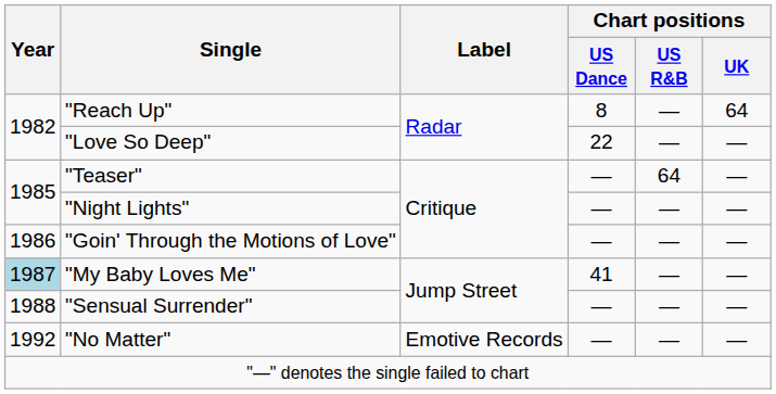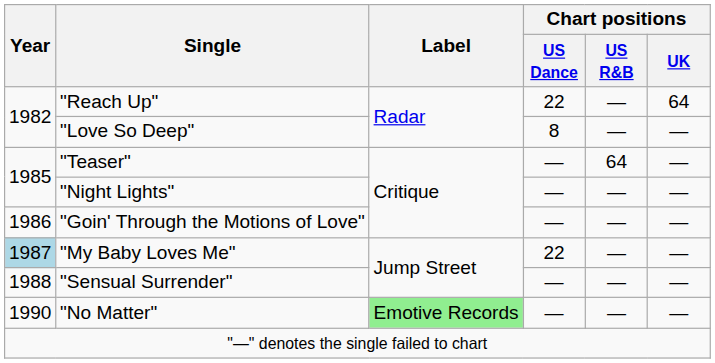 <table class="wikitable">
 <tr>
 <th rowspan="2">Year</th>
 <th rowspan="2">Single</th>
 <th rowspan="2">Label</th>
 <th colspan="4">Chart positions</th>
 </tr>
 <tr>
 <th width="45"><small><a href='#'>US Dance</a></small><br></th>
 <th width="45"><small><a href='#'>US R&B</a></small><br></th>
 <th width="45"><small><a href='#'>UK</a></small><br></th>
 </tr>
 <tr>
 <td rowspan="2">1982</td>
 <td>"Reach Up"</td>
 <td rowspan="2"><a href='#'>Radar</a></td>
-<td align=center>8</td>
+<td align=center>22</td>
 <td align=center>―</td>
 <td align=center>64</td>
 </tr>
 <tr>
 <td>"Love So Deep"</td>
-<td align=center>22</td>
+<td align=center>8</td>
 <td align=center>―</td>
 <td align=center>―</td>
 </tr>
 <tr>
 <td rowspan="2">1985</td>
 <td>"Teaser"</td>
 <td rowspan="3">Critique</td>
 <td align=center>―</td>
 <td align=center>64</td>
 <td align=center>―</td>
 </tr>
 <tr>
 <td>"Night Lights"</td>
 <td align=center>―</td>
 <td align=center>―</td>
 <td align=center>―</td>
 </tr>
 <tr>
 <td>1986</td>
 <td>"Goin' Through the Motions of Love"</td>
 <td align=center>—</td>
 <td align=center>―</td>
 <td align=center>―</td>
 </tr>
 <tr>
 <td style="background: lightblue;">1987</td>
 <td>"My Baby Loves Me"</td>
 <td rowspan="2">Jump Street</td>
-<td align=center>41</td>
+<td align=center>22</td>
 <td align=center>―</td>
 <td align=center>―</td>
 </tr>
 <tr>
 <td>1988</td>
 <td>"Sensual Surrender"</td>
 <td align=center>―</td>
 <td align=center>―</td>
 <td align=center>―</td>
 </tr>
 <tr>
-<td>1992</td>
+<td>1990</td>
 <td>"No Matter"</td>
-<td>Emotive Records</td>
+<td style="background: lightgreen;">Emotive Records</td>
 <td align=center>―</td>
 <td align=center>―</td>
 <td align=center>―</td>
 </tr>
 <tr>
 <td style="text-align:center;" colspan="6"><small>"—" denotes the single failed to chart</small></td>
 </tr>
 </table>
